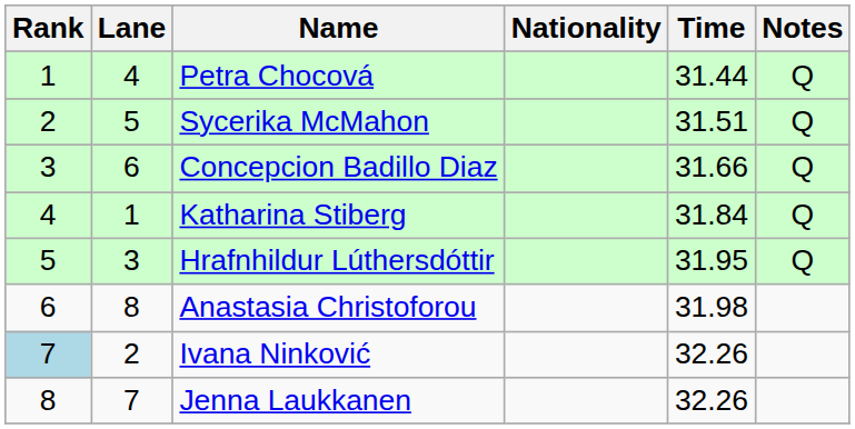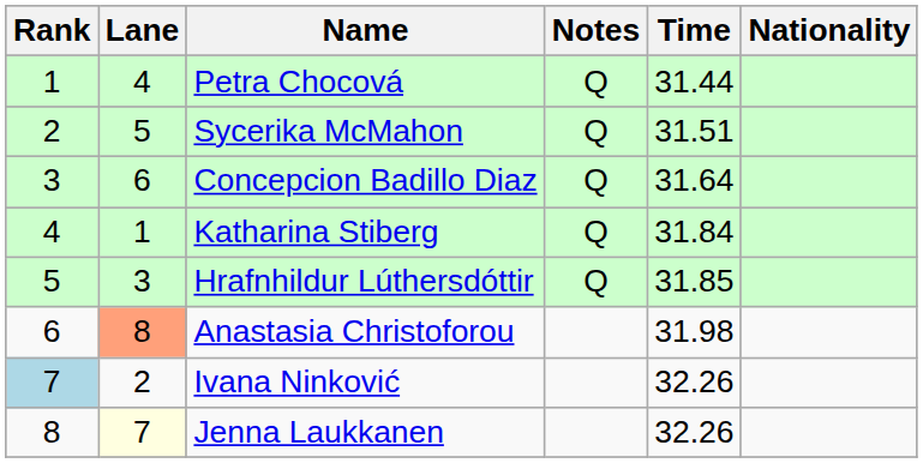 <table class="wikitable sortable" style="text-align:center">
 <tr>
 <th>Rank</th>
 <th>Lane</th>
 <th>Name</th>
+<th>Notes</th>
+<th>Time</th>
 <th>Nationality</th>
-<th>Time</th>
-<th>Notes</th>
 </tr>
 <tr bgcolor=ccffcc>
 <td>1</td>
 <td>4</td>
 <td align=left><a href='#'>Petra Chocová</a></td>
+<td>Q</td>
+<td>31.44</td>
 <td align=left></td>
-<td>31.44</td>
-<td>Q</td>
 </tr>
 <tr bgcolor=ccffcc>
 <td>2</td>
 <td>5</td>
 <td align=left><a href='#'>Sycerika McMahon</a></td>
+<td>Q</td>
+<td>31.51</td>
 <td align=left></td>
-<td>31.51</td>
-<td>Q</td>
 </tr>
 <tr bgcolor=ccffcc>
 <td>3</td>
 <td>6</td>
 <td align=left><a href='#'>Concepcion Badillo Diaz</a></td>
+<td>Q</td>
+<td>31.64</td>
 <td align=left></td>
-<td>31.66</td>
-<td>Q</td>
 </tr>
 <tr bgcolor=ccffcc>
 <td>4</td>
 <td>1</td>
 <td align=left><a href='#'>Katharina Stiberg</a></td>
+<td>Q</td>
+<td>31.84</td>
 <td align=left></td>
-<td>31.84</td>
-<td>Q</td>
 </tr>
 <tr bgcolor=ccffcc>
 <td>5</td>
 <td>3</td>
 <td align=left><a href='#'>Hrafnhildur Lúthersdóttir</a></td>
+<td>Q</td>
+<td>31.85</td>
 <td align=left></td>
-<td>31.95</td>
-<td>Q</td>
 </tr>
 <tr>
 <td>6</td>
-<td>8</td>
+<td style="background: lightsalmon;">8</td>
 <td align=left><a href='#'>Anastasia Christoforou</a></td>
+<td></td>
+<td>31.98</td>
 <td align=left></td>
-<td>31.98</td>
-<td></td>
 </tr>
 <tr>
 <td style="background: lightblue;">7</td>
 <td>2</td>
 <td align=left><a href='#'>Ivana Ninković</a></td>
+<td></td>
+<td>32.26</td>
 <td align=left></td>
-<td>32.26</td>
-<td></td>
 </tr>
 <tr>
 <td>8</td>
-<td>7</td>
+<td style="background: lightyellow;">7</td>
 <td align=left><a href='#'>Jenna Laukkanen</a></td>
+<td></td>
+<td>32.26</td>
 <td align=left></td>
-<td>32.26</td>
-<td></td>
 </tr>
 </table>
